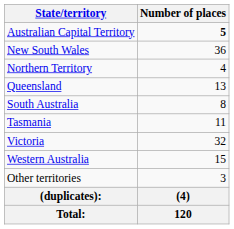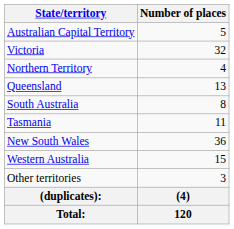 <table class="wikitable sortable" style="text-align: left">
 <tr>
 <th><a href='#'>State/territory</a></th>
 <th>Number of places</th>
 </tr>
 <tr>
 <td><a href='#'>Australian Capital Territory</a></td>
-<td align=right><strong>5</strong></td>
+<td align=right>5</td>
 </tr>
 <tr>
-<td><a href='#'>New South Wales</a></td>
-<td align=right>36</td>
+<td><a href='#'>Victoria</a></td>
+<td align=right>32</td>
 </tr>
 <tr>
 <td><a href='#'>Northern Territory</a></td>
 <td align=right>4</td>
 </tr>
 <tr>
 <td><a href='#'>Queensland</a></td>
 <td align=right>13</td>
 </tr>
 <tr>
 <td><a href='#'>South Australia</a></td>
 <td align=right>8</td>
 </tr>
 <tr>
 <td><a href='#'>Tasmania</a></td>
 <td align=right>11</td>
 </tr>
 <tr>
-<td><a href='#'>Victoria</a></td>
-<td align=right>32</td>
+<td><a href='#'>New South Wales</a></td>
+<td align=right>36</td>
 </tr>
 <tr>
 <td><a href='#'>Western Australia</a></td>
 <td align=right>15</td>
 </tr>
 <tr>
 <td>Other territories</td>
 <td align=right>3</td>
 </tr>
 <tr class="sortbottom">
 <th colspan="1">(duplicates):</th>
 <th>(4)</th>
 </tr>
 <tr class="sortbottom">
 <th colspan="1">Total:</th>
 <th>120</th>
 </tr>
 </table>
